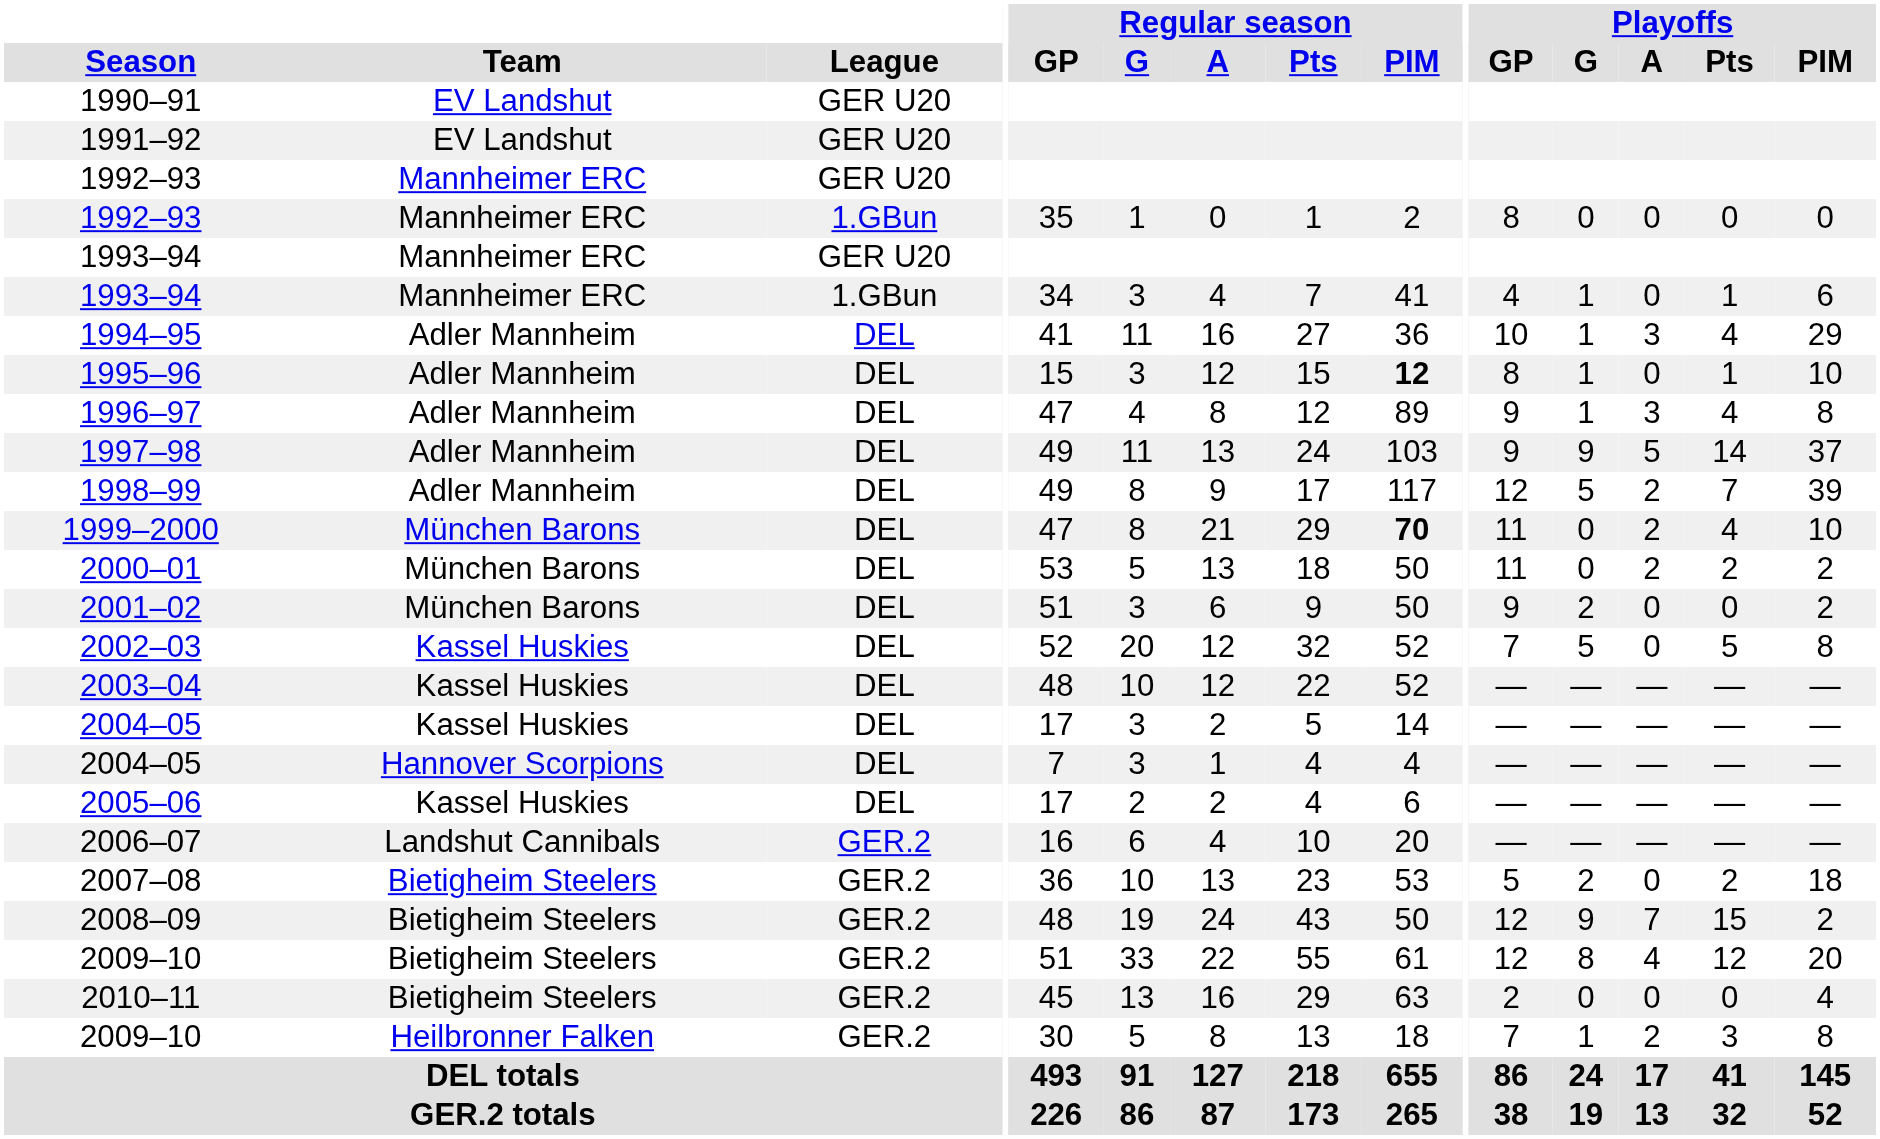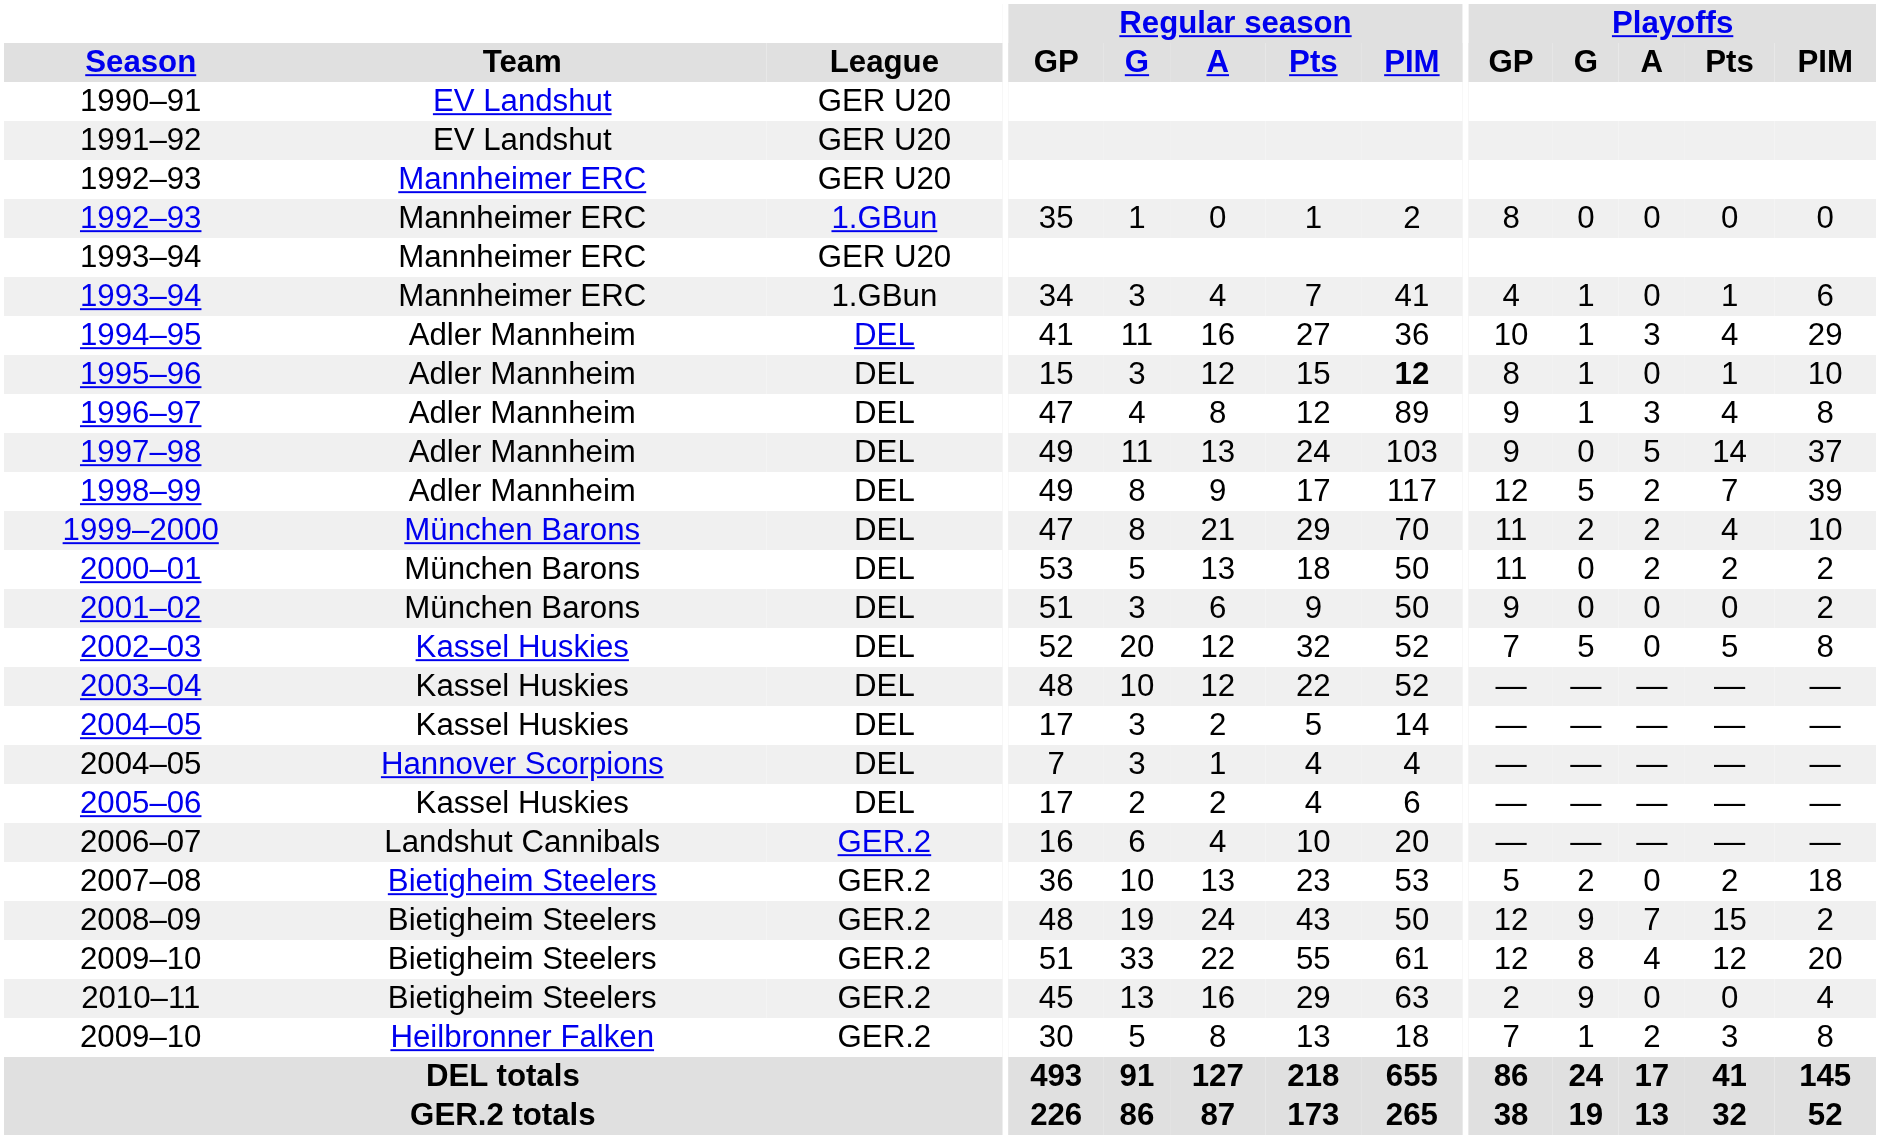 <table border="0" cellpadding="1" cellspacing="0" style="text-align:center; width:60em">
 <tr bgcolor="#e0e0e0">
 <th colspan="3" bgcolor="#ffffff"></th>
 <th rowspan="99" bgcolor="#ffffff"></th>
 <th colspan="5"><a href='#'>Regular season</a></th>
 <th rowspan="99" bgcolor="#ffffff"></th>
 <th colspan="5"><a href='#'>Playoffs</a></th>
 </tr>
 <tr bgcolor="#e0e0e0">
 <th><a href='#'>Season</a></th>
 <th>Team</th>
 <th>League</th>
 <th>GP</th>
 <th><a href='#'>G</a></th>
 <th><a href='#'>A</a></th>
 <th><a href='#'>Pts</a></th>
 <th><a href='#'>PIM</a></th>
 <th>GP</th>
 <th>G</th>
 <th>A</th>
 <th>Pts</th>
 <th>PIM</th>
 </tr>
 <tr>
 <td>1990–91</td>
 <td><a href='#'>EV Landshut</a></td>
 <td>GER U20</td>
 <td></td>
 <td></td>
 <td></td>
 <td></td>
 <td></td>
 <td></td>
 <td></td>
 <td></td>
 <td></td>
 <td></td>
 </tr>
 <tr bgcolor="#f0f0f0">
 <td>1991–92</td>
 <td>EV Landshut</td>
 <td>GER U20</td>
 <td></td>
 <td></td>
 <td></td>
 <td></td>
 <td></td>
 <td></td>
 <td></td>
 <td></td>
 <td></td>
 <td></td>
 </tr>
 <tr>
 <td>1992–93</td>
 <td><a href='#'>Mannheimer ERC</a></td>
 <td>GER U20</td>
 <td></td>
 <td></td>
 <td></td>
 <td></td>
 <td></td>
 <td></td>
 <td></td>
 <td></td>
 <td></td>
 <td></td>
 </tr>
 <tr bgcolor="#f0f0f0">
 <td><a href='#'>1992–93</a></td>
 <td>Mannheimer ERC</td>
 <td><a href='#'>1.GBun</a></td>
 <td>35</td>
 <td>1</td>
 <td>0</td>
 <td>1</td>
 <td>2</td>
 <td>8</td>
 <td>0</td>
 <td>0</td>
 <td>0</td>
 <td>0</td>
 </tr>
 <tr>
 <td>1993–94</td>
 <td>Mannheimer ERC</td>
 <td>GER U20</td>
 <td></td>
 <td></td>
 <td></td>
 <td></td>
 <td></td>
 <td></td>
 <td></td>
 <td></td>
 <td></td>
 <td></td>
 </tr>
 <tr bgcolor="#f0f0f0">
 <td><a href='#'>1993–94</a></td>
 <td>Mannheimer ERC</td>
 <td>1.GBun</td>
 <td>34</td>
 <td>3</td>
 <td>4</td>
 <td>7</td>
 <td>41</td>
 <td>4</td>
 <td>1</td>
 <td>0</td>
 <td>1</td>
 <td>6</td>
 </tr>
 <tr>
 <td><a href='#'>1994–95</a></td>
 <td>Adler Mannheim</td>
 <td><a href='#'>DEL</a></td>
 <td>41</td>
 <td>11</td>
 <td>16</td>
 <td>27</td>
 <td>36</td>
 <td>10</td>
 <td>1</td>
 <td>3</td>
 <td>4</td>
 <td>29</td>
 </tr>
 <tr bgcolor="#f0f0f0">
 <td><a href='#'>1995–96</a></td>
 <td>Adler Mannheim</td>
 <td>DEL</td>
 <td>15</td>
 <td>3</td>
 <td>12</td>
 <td>15</td>
 <td><strong>12</strong></td>
 <td>8</td>
 <td>1</td>
 <td>0</td>
 <td>1</td>
 <td>10</td>
 </tr>
 <tr>
 <td><a href='#'>1996–97</a></td>
 <td>Adler Mannheim</td>
 <td>DEL</td>
 <td>47</td>
 <td>4</td>
 <td>8</td>
 <td>12</td>
 <td>89</td>
 <td>9</td>
 <td>1</td>
 <td>3</td>
 <td>4</td>
 <td>8</td>
 </tr>
 <tr bgcolor="#f0f0f0">
 <td><a href='#'>1997–98</a></td>
 <td>Adler Mannheim</td>
 <td>DEL</td>
 <td>49</td>
 <td>11</td>
 <td>13</td>
 <td>24</td>
 <td>103</td>
 <td>9</td>
-<td>9</td>
+<td>0</td>
 <td>5</td>
 <td>14</td>
 <td>37</td>
 </tr>
 <tr>
 <td><a href='#'>1998–99</a></td>
 <td>Adler Mannheim</td>
 <td>DEL</td>
 <td>49</td>
 <td>8</td>
 <td>9</td>
 <td>17</td>
 <td>117</td>
 <td>12</td>
 <td>5</td>
 <td>2</td>
 <td>7</td>
 <td>39</td>
 </tr>
 <tr bgcolor="#f0f0f0">
 <td><a href='#'>1999–2000</a></td>
 <td><a href='#'>München Barons</a></td>
 <td>DEL</td>
 <td>47</td>
 <td>8</td>
 <td>21</td>
 <td>29</td>
-<td><strong>70</strong></td>
+<td>70</td>
 <td>11</td>
-<td>0</td>
+<td>2</td>
 <td>2</td>
 <td>4</td>
 <td>10</td>
 </tr>
 <tr>
 <td><a href='#'>2000–01</a></td>
 <td>München Barons</td>
 <td>DEL</td>
 <td>53</td>
 <td>5</td>
 <td>13</td>
 <td>18</td>
 <td>50</td>
 <td>11</td>
 <td>0</td>
 <td>2</td>
 <td>2</td>
 <td>2</td>
 </tr>
 <tr bgcolor="#f0f0f0">
 <td><a href='#'>2001–02</a></td>
 <td>München Barons</td>
 <td>DEL</td>
 <td>51</td>
 <td>3</td>
 <td>6</td>
 <td>9</td>
 <td>50</td>
 <td>9</td>
-<td>2</td>
+<td>0</td>
 <td>0</td>
 <td>0</td>
 <td>2</td>
 </tr>
 <tr>
 <td><a href='#'>2002–03</a></td>
 <td><a href='#'>Kassel Huskies</a></td>
 <td>DEL</td>
 <td>52</td>
 <td>20</td>
 <td>12</td>
 <td>32</td>
 <td>52</td>
 <td>7</td>
 <td>5</td>
 <td>0</td>
 <td>5</td>
 <td>8</td>
 </tr>
 <tr bgcolor="#f0f0f0">
 <td><a href='#'>2003–04</a></td>
 <td>Kassel Huskies</td>
 <td>DEL</td>
 <td>48</td>
 <td>10</td>
 <td>12</td>
 <td>22</td>
 <td>52</td>
 <td>—</td>
 <td>—</td>
 <td>—</td>
 <td>—</td>
 <td>—</td>
 </tr>
 <tr>
 <td><a href='#'>2004–05</a></td>
 <td>Kassel Huskies</td>
 <td>DEL</td>
 <td>17</td>
 <td>3</td>
 <td>2</td>
 <td>5</td>
 <td>14</td>
 <td>—</td>
 <td>—</td>
 <td>—</td>
 <td>—</td>
 <td>—</td>
 </tr>
 <tr bgcolor="#f0f0f0">
 <td>2004–05</td>
 <td><a href='#'>Hannover Scorpions</a></td>
 <td>DEL</td>
 <td>7</td>
 <td>3</td>
 <td>1</td>
 <td>4</td>
 <td>4</td>
 <td>—</td>
 <td>—</td>
 <td>—</td>
 <td>—</td>
 <td>—</td>
 </tr>
 <tr>
 <td><a href='#'>2005–06</a></td>
 <td>Kassel Huskies</td>
 <td>DEL</td>
 <td>17</td>
 <td>2</td>
 <td>2</td>
 <td>4</td>
 <td>6</td>
 <td>—</td>
 <td>—</td>
 <td>—</td>
 <td>—</td>
 <td>—</td>
 </tr>
 <tr bgcolor="#f0f0f0">
 <td>2006–07</td>
 <td>Landshut Cannibals</td>
 <td><a href='#'>GER.2</a></td>
 <td>16</td>
 <td>6</td>
 <td>4</td>
 <td>10</td>
 <td>20</td>
 <td>—</td>
 <td>—</td>
 <td>—</td>
 <td>—</td>
 <td>—</td>
 </tr>
 <tr>
 <td>2007–08</td>
 <td><a href='#'>Bietigheim Steelers</a></td>
 <td>GER.2</td>
 <td>36</td>
 <td>10</td>
 <td>13</td>
 <td>23</td>
 <td>53</td>
 <td>5</td>
 <td>2</td>
 <td>0</td>
 <td>2</td>
 <td>18</td>
 </tr>
 <tr bgcolor="#f0f0f0">
 <td>2008–09</td>
 <td>Bietigheim Steelers</td>
 <td>GER.2</td>
 <td>48</td>
 <td>19</td>
 <td>24</td>
 <td>43</td>
 <td>50</td>
 <td>12</td>
 <td>9</td>
 <td>7</td>
 <td>15</td>
 <td>2</td>
 </tr>
 <tr>
 <td>2009–10</td>
 <td>Bietigheim Steelers</td>
 <td>GER.2</td>
 <td>51</td>
 <td>33</td>
 <td>22</td>
 <td>55</td>
 <td>61</td>
 <td>12</td>
 <td>8</td>
 <td>4</td>
 <td>12</td>
 <td>20</td>
 </tr>
 <tr bgcolor="#f0f0f0">
 <td>2010–11</td>
 <td>Bietigheim Steelers</td>
 <td>GER.2</td>
 <td>45</td>
 <td>13</td>
 <td>16</td>
 <td>29</td>
 <td>63</td>
 <td>2</td>
-<td>0</td>
+<td>9</td>
 <td>0</td>
 <td>0</td>
 <td>4</td>
 </tr>
 <tr>
 <td>2009–10</td>
 <td><a href='#'>Heilbronner Falken</a></td>
 <td>GER.2</td>
 <td>30</td>
 <td>5</td>
 <td>8</td>
 <td>13</td>
 <td>18</td>
 <td>7</td>
 <td>1</td>
 <td>2</td>
 <td>3</td>
 <td>8</td>
 </tr>
 <tr bgcolor="#e0e0e0">
 <th colspan="3">DEL totals</th>
 <th>493</th>
 <th>91</th>
 <th>127</th>
 <th>218</th>
 <th>655</th>
 <th>86</th>
 <th>24</th>
 <th>17</th>
 <th>41</th>
 <th>145</th>
 </tr>
 <tr bgcolor="#e0e0e0">
 <th colspan="3">GER.2 totals</th>
 <th>226</th>
 <th>86</th>
 <th>87</th>
 <th>173</th>
 <th>265</th>
 <th>38</th>
 <th>19</th>
 <th>13</th>
 <th>32</th>
 <th>52</th>
 </tr>
 </table>
